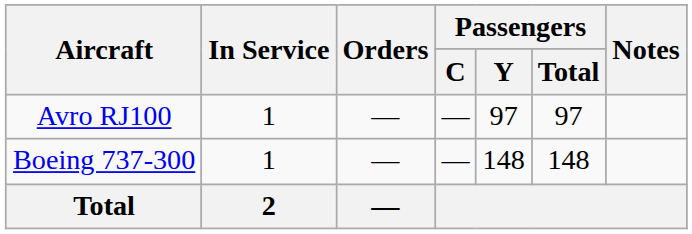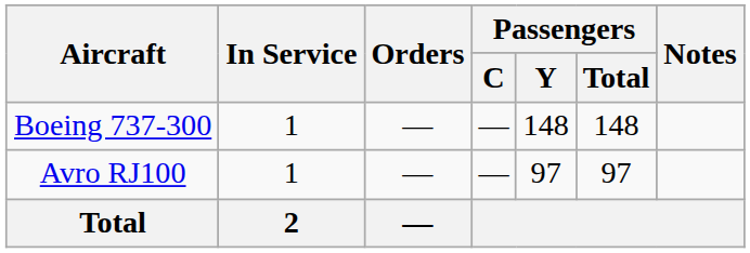 <table class="wikitable" style="border-collapse:collapse;text-align:center;margin:1em auto;">
 <tr>
 <th rowspan="2">Aircraft</th>
 <th rowspan="2">In Service</th>
 <th rowspan="2">Orders</th>
 <th colspan="3">Passengers</th>
 <th rowspan="2">Notes</th>
 </tr>
 <tr>
 <th><abbr>C</abbr></th>
 <th><abbr>Y</abbr></th>
 <th>Total</th>
 </tr>
 <tr>
+<td><a href='#'>Boeing 737-300</a></td>
+<td>1</td>
+<td>—</td>
+<td>—</td>
+<td>148</td>
+<td>148</td>
+<td></td>
+</tr>
+<tr>
 <td><a href='#'>Avro RJ100</a></td>
 <td>1</td>
 <td>—</td>
 <td>—</td>
 <td>97</td>
 <td>97</td>
 <td></td>
 </tr>
 <tr>
-<td><a href='#'>Boeing 737-300</a></td>
-<td>1</td>
-<td>—</td>
-<td>—</td>
-<td>148</td>
-<td>148</td>
-<td></td>
-</tr>
-<tr>
 <th>Total</th>
 <th>2</th>
 <th>—</th>
 <th colspan="4"></th>
 </tr>
 </table>
